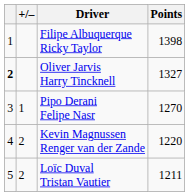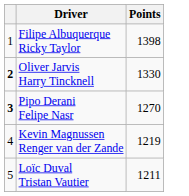 <table class="wikitable" style="font-size: 95%;">
 <tr>
 <th scope="col"></th>
-<th scope="col">+/–</th>
 <th scope="col">Driver</th>
 <th scope="col">Points</th>
 </tr>
 <tr>
 <td align=center>1</td>
-<td align="left"></td>
 <td> <a href='#'>Filipe Albuquerque</a><br> <a href='#'>Ricky Taylor</a></td>
 <td align=right>1398</td>
 </tr>
 <tr>
 <td align=center><strong>2</strong></td>
-<td align="left"></td>
 <td> <a href='#'>Oliver Jarvis</a><br> <a href='#'>Harry Tincknell</a></td>
-<td align=right>1327</td>
+<td align=right>1330</td>
 </tr>
 <tr>
-<td align=center>3</td>
-<td align="left"> 1</td>
+<td align=center><strong>3</strong></td>
 <td> <a href='#'>Pipo Derani</a><br> <a href='#'>Felipe Nasr</a></td>
 <td align=right>1270</td>
 </tr>
 <tr>
 <td align=center>4</td>
-<td align="left"> 2</td>
 <td> <a href='#'>Kevin Magnussen</a><br> <a href='#'>Renger van der Zande</a></td>
-<td align=right>1220</td>
+<td align=right>1219</td>
 </tr>
 <tr>
 <td align=center>5</td>
-<td align="left"> 2</td>
 <td> <a href='#'>Loïc Duval</a><br> <a href='#'>Tristan Vautier</a></td>
 <td align=right>1211</td>
 </tr>
 </table>
